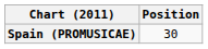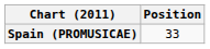 <table class="wikitable sortable plainrowheaders">
 <tr>
 <th scope="col">Chart (2011)</th>
 <th scope="col">Position</th>
 </tr>
 <tr>
 <th scope="row">Spain (PROMUSICAE)</th>
-<td style="text-align:center;">30</td>
+<td style="text-align:center;">33</td>
 </tr>
 </table>
